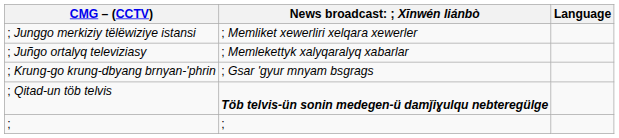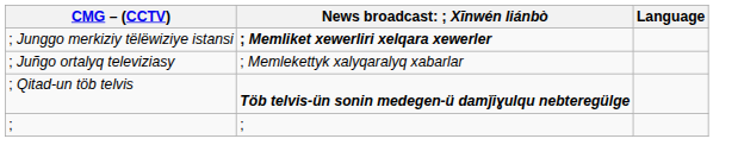 <table border="1" class="wikitable">
 <tr>
 <th><a href='#'>CMG</a> –  (<a href='#'>CCTV</a>)<br></th>
 <th>News broadcast:  ; <em>Xīnwén liánbò</em></th>
 <th>Language</th>
 </tr>
 <tr>
 <td> ; <em>Junggo merkiziy tëlëwiziye istansi</em></td>
-<td> ; <em>Memliket xewerliri xelqara xewerler</em></td>
+<td><strong> ; <em>Memliket xewerliri xelqara xewerler</em></strong></td>
 <td></td>
 </tr>
 <tr>
 <td> ; <em>Juñgo ortalyq televiziasy</em></td>
 <td> ; <em>Memlekettyk xalyqaralyq xabarlar</em></td>
-<td></td>
-</tr>
-<tr>
-<td> ; <em>Krung-go krung-dbyang brnyan-'phrin</em></td>
-<td> ; <em>Gsar 'gyur mnyam bsgrags</em></td>
 <td></td>
 </tr>
 <tr style="vertical-align: top;">
 <td> ; <em>Qitad-un töb telvis</em></td>
 <td><strong><br><em>Töb telvis-ün sonin medegen-ü damǰiɣulqu nebteregülge</em></strong></td>
 <td></td>
 </tr>
 <tr>
 <td> ; <em></em></td>
 <td> ; <em></em></td>
 <td></td>
 </tr>
 </table>
